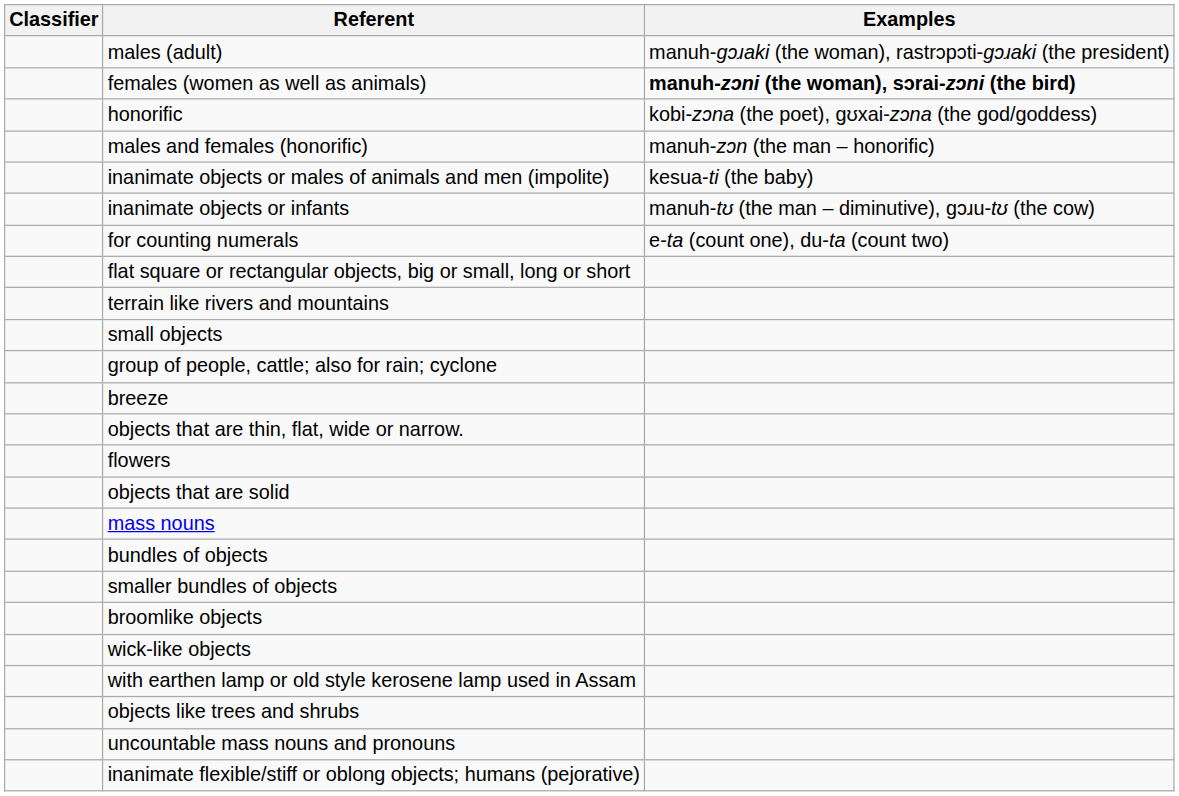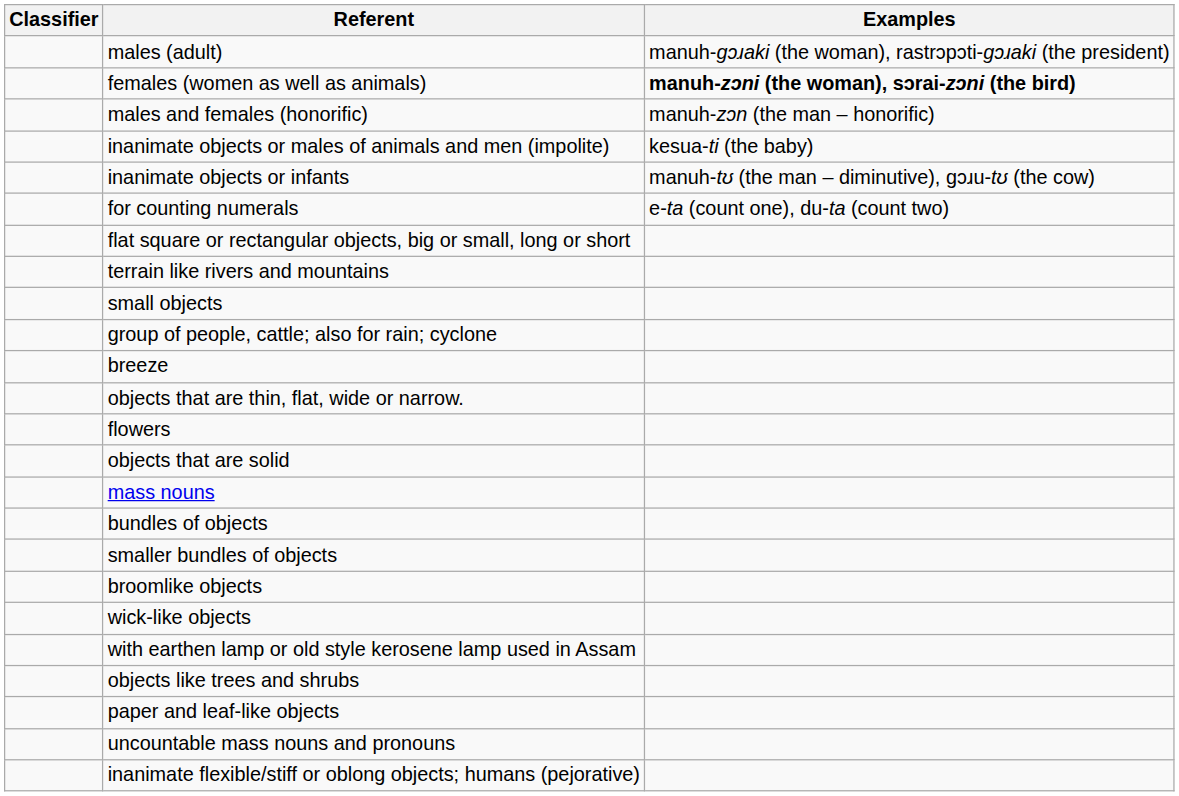 <table class="wikitable">
 <tr>
 <th>Classifier</th>
 <th>Referent</th>
 <th>Examples</th>
 </tr>
 <tr>
 <td></td>
 <td>males (adult)</td>
 <td>manuh-<em>ɡɔɹaki</em> (the woman), rastrɔpɔti-<em>gɔɹaki</em> (the president)</td>
 </tr>
 <tr>
 <td></td>
 <td>females (women as well as animals)</td>
 <td><strong>manuh-<em>zɔni</em> (the woman), sɔrai-<em>zɔni</em> (the bird)</strong></td>
-</tr>
-<tr>
-<td></td>
-<td>honorific</td>
-<td>kobi-<em>zɔna</em> (the poet), gʊxai-<em>zɔna</em> (the god/goddess)</td>
 </tr>
 <tr>
 <td></td>
 <td>males and females (honorific)</td>
 <td>manuh-<em>zɔn</em> (the man – honorific)</td>
 </tr>
 <tr>
 <td></td>
 <td>inanimate objects or males of animals and men (impolite)</td>
 <td>kesua-<em>ti</em> (the baby)</td>
 </tr>
 <tr>
 <td></td>
 <td>inanimate objects or infants</td>
 <td>manuh-<em>tʊ</em> (the man – diminutive), gɔɹu-<em>tʊ</em> (the cow)</td>
 </tr>
 <tr>
 <td></td>
 <td>for counting numerals</td>
 <td>e-<em>ta</em> (count one), du-<em>ta</em> (count two)</td>
 </tr>
 <tr>
 <td></td>
 <td>flat square or rectangular objects, big or small, long or short</td>
 <td></td>
 </tr>
 <tr>
 <td></td>
 <td>terrain like rivers and mountains</td>
 <td></td>
 </tr>
 <tr>
 <td></td>
 <td>small objects</td>
 <td></td>
 </tr>
 <tr>
 <td></td>
 <td>group of people, cattle; also for rain; cyclone</td>
 <td></td>
 </tr>
 <tr>
 <td></td>
 <td>breeze</td>
 <td></td>
 </tr>
 <tr>
 <td></td>
 <td>objects that are thin, flat, wide or narrow.</td>
 <td></td>
 </tr>
 <tr>
 <td></td>
 <td>flowers</td>
 <td></td>
 </tr>
 <tr>
 <td></td>
 <td>objects that are solid</td>
 <td></td>
 </tr>
 <tr>
 <td></td>
 <td><a href='#'>mass nouns</a></td>
 <td></td>
 </tr>
 <tr>
 <td></td>
 <td>bundles of objects</td>
 <td></td>
 </tr>
 <tr>
 <td></td>
 <td>smaller bundles of objects</td>
 <td></td>
 </tr>
 <tr>
 <td></td>
 <td>broomlike objects</td>
 <td></td>
 </tr>
 <tr>
 <td></td>
 <td>wick-like objects</td>
 <td></td>
 </tr>
 <tr>
 <td></td>
 <td>with earthen lamp or old style kerosene lamp used in Assam</td>
 <td></td>
 </tr>
 <tr>
 <td></td>
 <td>objects like trees and shrubs</td>
 <td></td>
 </tr>
 <tr>
 <td></td>
+<td>paper and leaf-like objects</td>
+<td></td>
+</tr>
+<tr>
+<td></td>
 <td>uncountable mass nouns and pronouns</td>
 <td></td>
 </tr>
 <tr>
 <td></td>
 <td>inanimate flexible/stiff or oblong objects; humans (pejorative)</td>
 <td></td>
 </tr>
 </table>
